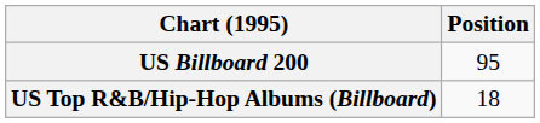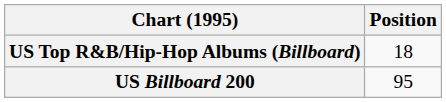 <table class="wikitable sortable plainrowheaders" style="text-align:center">
 <tr>
 <th scope="col">Chart (1995)</th>
 <th scope="col">Position</th>
 </tr>
 <tr>
+<th scope="row">US Top R&B/Hip-Hop Albums (<em>Billboard</em>)</th>
+<td>18</td>
+</tr>
+<tr>
 <th scope="row">US <em>Billboard</em> 200</th>
 <td>95</td>
 </tr>
-<tr>
-<th scope="row">US Top R&B/Hip-Hop Albums (<em>Billboard</em>)</th>
-<td>18</td>
-</tr>
 </table>
